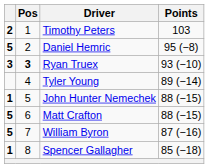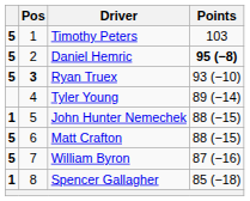 <table class="wikitable" style="font-size: 95%;">
 <tr>
 <th></th>
 <th>Pos</th>
 <th>Driver</th>
 <th>Points</th>
 </tr>
 <tr>
-<td align="left"> <strong>2</strong></td>
+<td align="left"> <strong>5</strong></td>
 <td style="text-align:center;">1</td>
 <td><a href='#'>Timothy Peters</a></td>
 <td style="text-align:center;">103</td>
 </tr>
 <tr>
 <td align="left"> <strong>5</strong></td>
 <td style="text-align:center;">2</td>
 <td><a href='#'>Daniel Hemric</a></td>
-<td style="text-align:center;">95 (−8)</td>
+<td style="text-align:center;"><strong>95 (−8)</strong></td>
 </tr>
 <tr>
-<td align="left"> <strong>3</strong></td>
+<td align="left"> <strong>5</strong></td>
 <td style="text-align:center;"><strong>3</strong></td>
 <td><a href='#'>Ryan Truex</a></td>
 <td style="text-align:center;">93 (−10)</td>
 </tr>
 <tr>
 <td align="left"></td>
 <td style="text-align:center;">4</td>
 <td><a href='#'>Tyler Young</a></td>
 <td style="text-align:center;">89 (−14)</td>
 </tr>
 <tr>
 <td align="left"> <strong>1</strong></td>
 <td style="text-align:center;">5</td>
 <td><a href='#'>John Hunter Nemechek</a></td>
 <td style="text-align:center;">88 (−15)</td>
 </tr>
 <tr>
 <td align="left"> <strong>5</strong></td>
 <td style="text-align:center;">6</td>
 <td><a href='#'>Matt Crafton</a></td>
 <td style="text-align:center;">88 (−15)</td>
 </tr>
 <tr>
 <td align="left"> <strong>5</strong></td>
 <td style="text-align:center;">7</td>
 <td><a href='#'>William Byron</a></td>
 <td style="text-align:center;">87 (−16)</td>
 </tr>
 <tr>
 <td align="left"> <strong>1</strong></td>
 <td style="text-align:center;">8</td>
 <td><a href='#'>Spencer Gallagher</a></td>
 <td style="text-align:center;">85 (−18)</td>
 </tr>
 <tr class="sortbottom">
 <th colspan="9"></th>
 </tr>
 </table>
